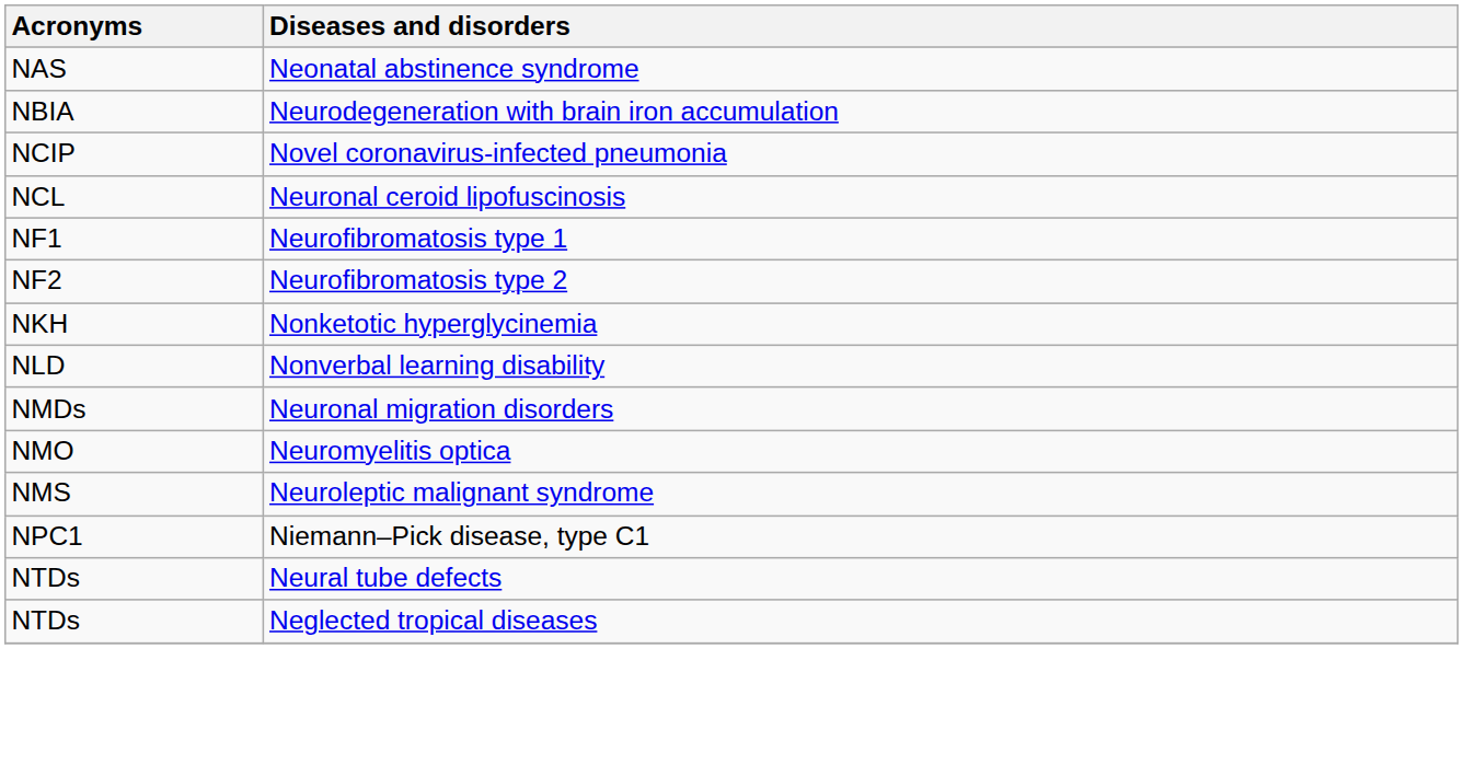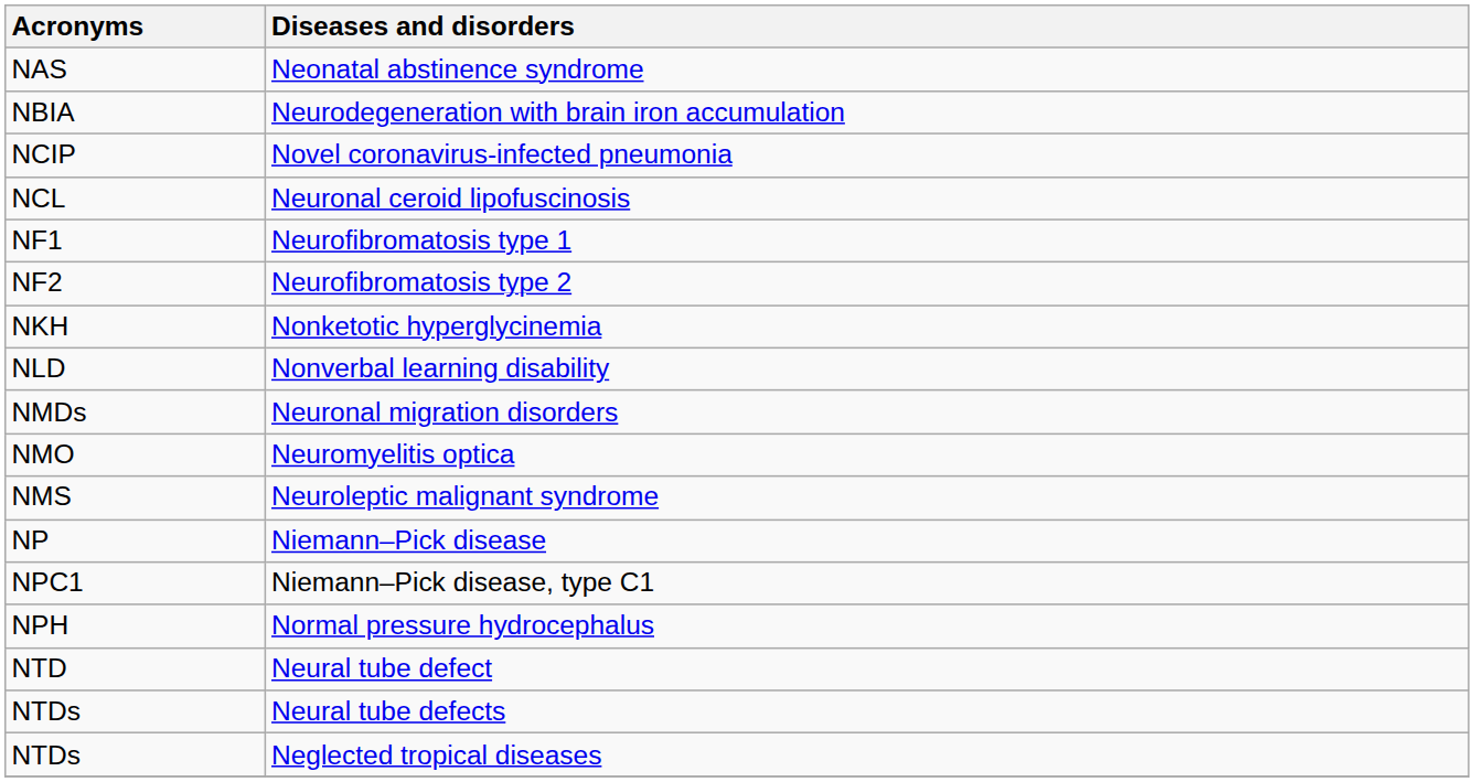 <table class="wikitable sortable">
 <tr>
 <th width=170px style=text-align:left>Acronyms</th>
 <th width=900px style=text-align:left>Diseases and disorders</th>
 </tr>
 <tr>
 <td>NAS</td>
 <td><a href='#'>Neonatal abstinence syndrome</a></td>
 </tr>
 <tr>
 <td>NBIA</td>
 <td><a href='#'>Neurodegeneration with brain iron accumulation</a></td>
 </tr>
 <tr>
 <td>NCIP</td>
 <td><a href='#'>Novel coronavirus-infected pneumonia</a></td>
 </tr>
 <tr>
 <td>NCL</td>
 <td><a href='#'>Neuronal ceroid lipofuscinosis</a></td>
 </tr>
 <tr>
 <td>NF1</td>
 <td><a href='#'>Neurofibromatosis type 1</a></td>
 </tr>
 <tr>
 <td>NF2</td>
 <td><a href='#'>Neurofibromatosis type 2</a></td>
 </tr>
 <tr>
 <td>NKH</td>
 <td><a href='#'>Nonketotic hyperglycinemia</a></td>
 </tr>
 <tr>
 <td>NLD</td>
 <td><a href='#'>Nonverbal learning disability</a></td>
 </tr>
 <tr>
 <td>NMDs</td>
 <td><a href='#'>Neuronal migration disorders</a></td>
 </tr>
 <tr>
 <td>NMO</td>
 <td><a href='#'>Neuromyelitis optica</a></td>
 </tr>
 <tr>
 <td>NMS</td>
 <td><a href='#'>Neuroleptic malignant syndrome</a></td>
 </tr>
 <tr>
+<td>NP</td>
+<td><a href='#'>Niemann–Pick disease</a></td>
+</tr>
+<tr>
 <td>NPC1</td>
 <td>Niemann–Pick disease, type C1</td>
+</tr>
+<tr>
+<td>NPH</td>
+<td><a href='#'>Normal pressure hydrocephalus</a></td>
+</tr>
+<tr>
+<td>NTD</td>
+<td><a href='#'>Neural tube defect</a></td>
 </tr>
 <tr>
 <td>NTDs</td>
 <td><a href='#'>Neural tube defects</a></td>
 </tr>
 <tr>
 <td>NTDs</td>
 <td><a href='#'>Neglected tropical diseases</a></td>
 </tr>
 <tr>
 </tr>
 </table>
